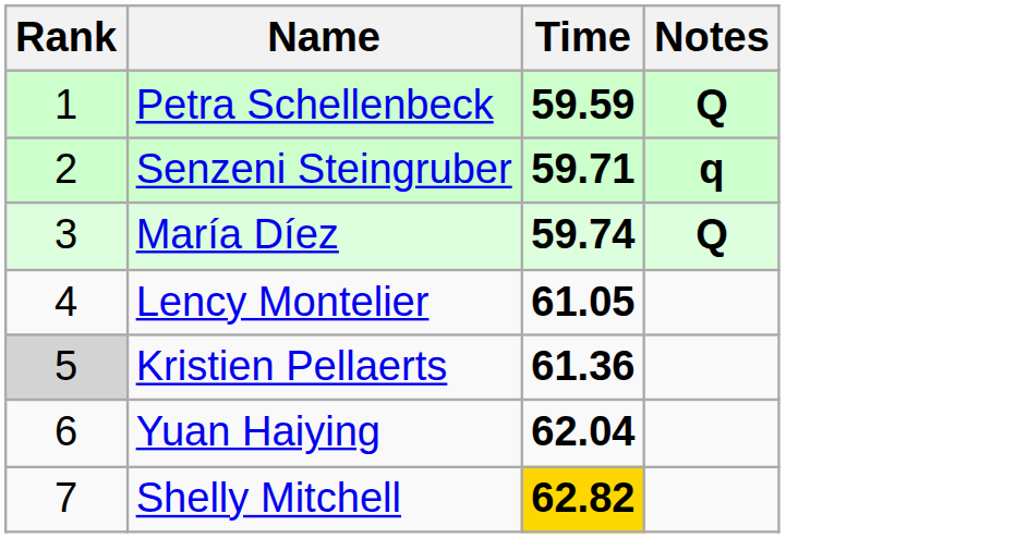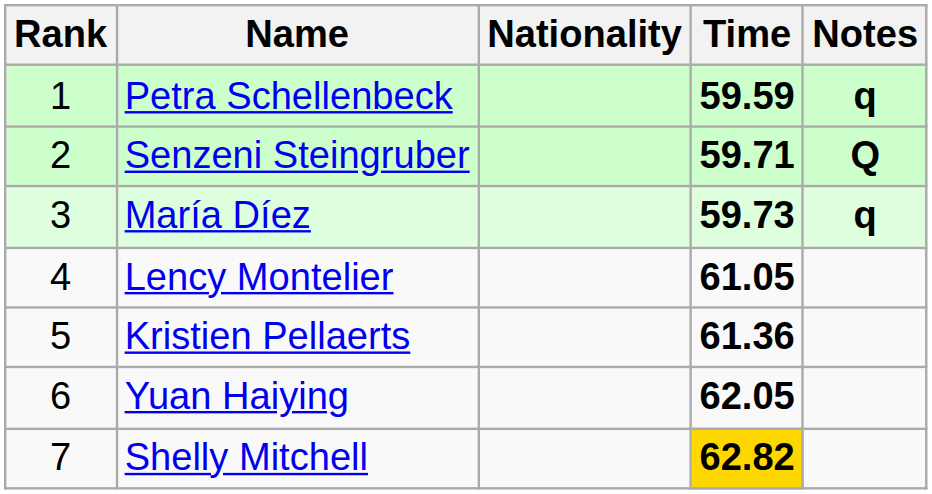 <table class="wikitable sortable" style="text-align:center">
 <tr>
 <th>Rank</th>
 <th>Name</th>
+<th>Nationality</th>
 <th>Time</th>
 <th>Notes</th>
 </tr>
 <tr bgcolor=ccffcc>
 <td>1</td>
 <td align=left><a href='#'>Petra Schellenbeck</a></td>
+<td align=left></td>
 <td><strong>59.59</strong></td>
-<td><strong>Q</strong></td>
+<td><strong>q</strong></td>
 </tr>
 <tr bgcolor=ccffcc>
 <td>2</td>
 <td align=left><a href='#'>Senzeni Steingruber</a></td>
+<td align=left></td>
 <td><strong>59.71</strong></td>
-<td><strong>q</strong></td>
+<td><strong>Q</strong></td>
 </tr>
 <tr bgcolor=ddffdd>
 <td>3</td>
 <td align=left><a href='#'>María Díez</a></td>
-<td><strong>59.74</strong></td>
-<td><strong>Q</strong></td>
+<td align=left></td>
+<td><strong>59.73</strong></td>
+<td><strong>q</strong></td>
 </tr>
 <tr>
 <td>4</td>
 <td align=left><a href='#'>Lency Montelier</a></td>
+<td align=left></td>
 <td><strong>61.05</strong></td>
 <td></td>
 </tr>
 <tr>
-<td style="background: lightgrey;">5</td>
+<td>5</td>
 <td align=left><a href='#'>Kristien Pellaerts</a></td>
+<td align=left></td>
 <td><strong>61.36</strong></td>
 <td></td>
 </tr>
 <tr>
 <td>6</td>
 <td align=left><a href='#'>Yuan Haiying</a></td>
-<td><strong>62.04</strong></td>
+<td align=left></td>
+<td><strong>62.05</strong></td>
 <td></td>
 </tr>
 <tr>
 <td>7</td>
 <td align=left><a href='#'>Shelly Mitchell</a></td>
+<td align=left></td>
 <td style="background: gold;"><strong>62.82</strong></td>
 <td></td>
 </tr>
 </table>
